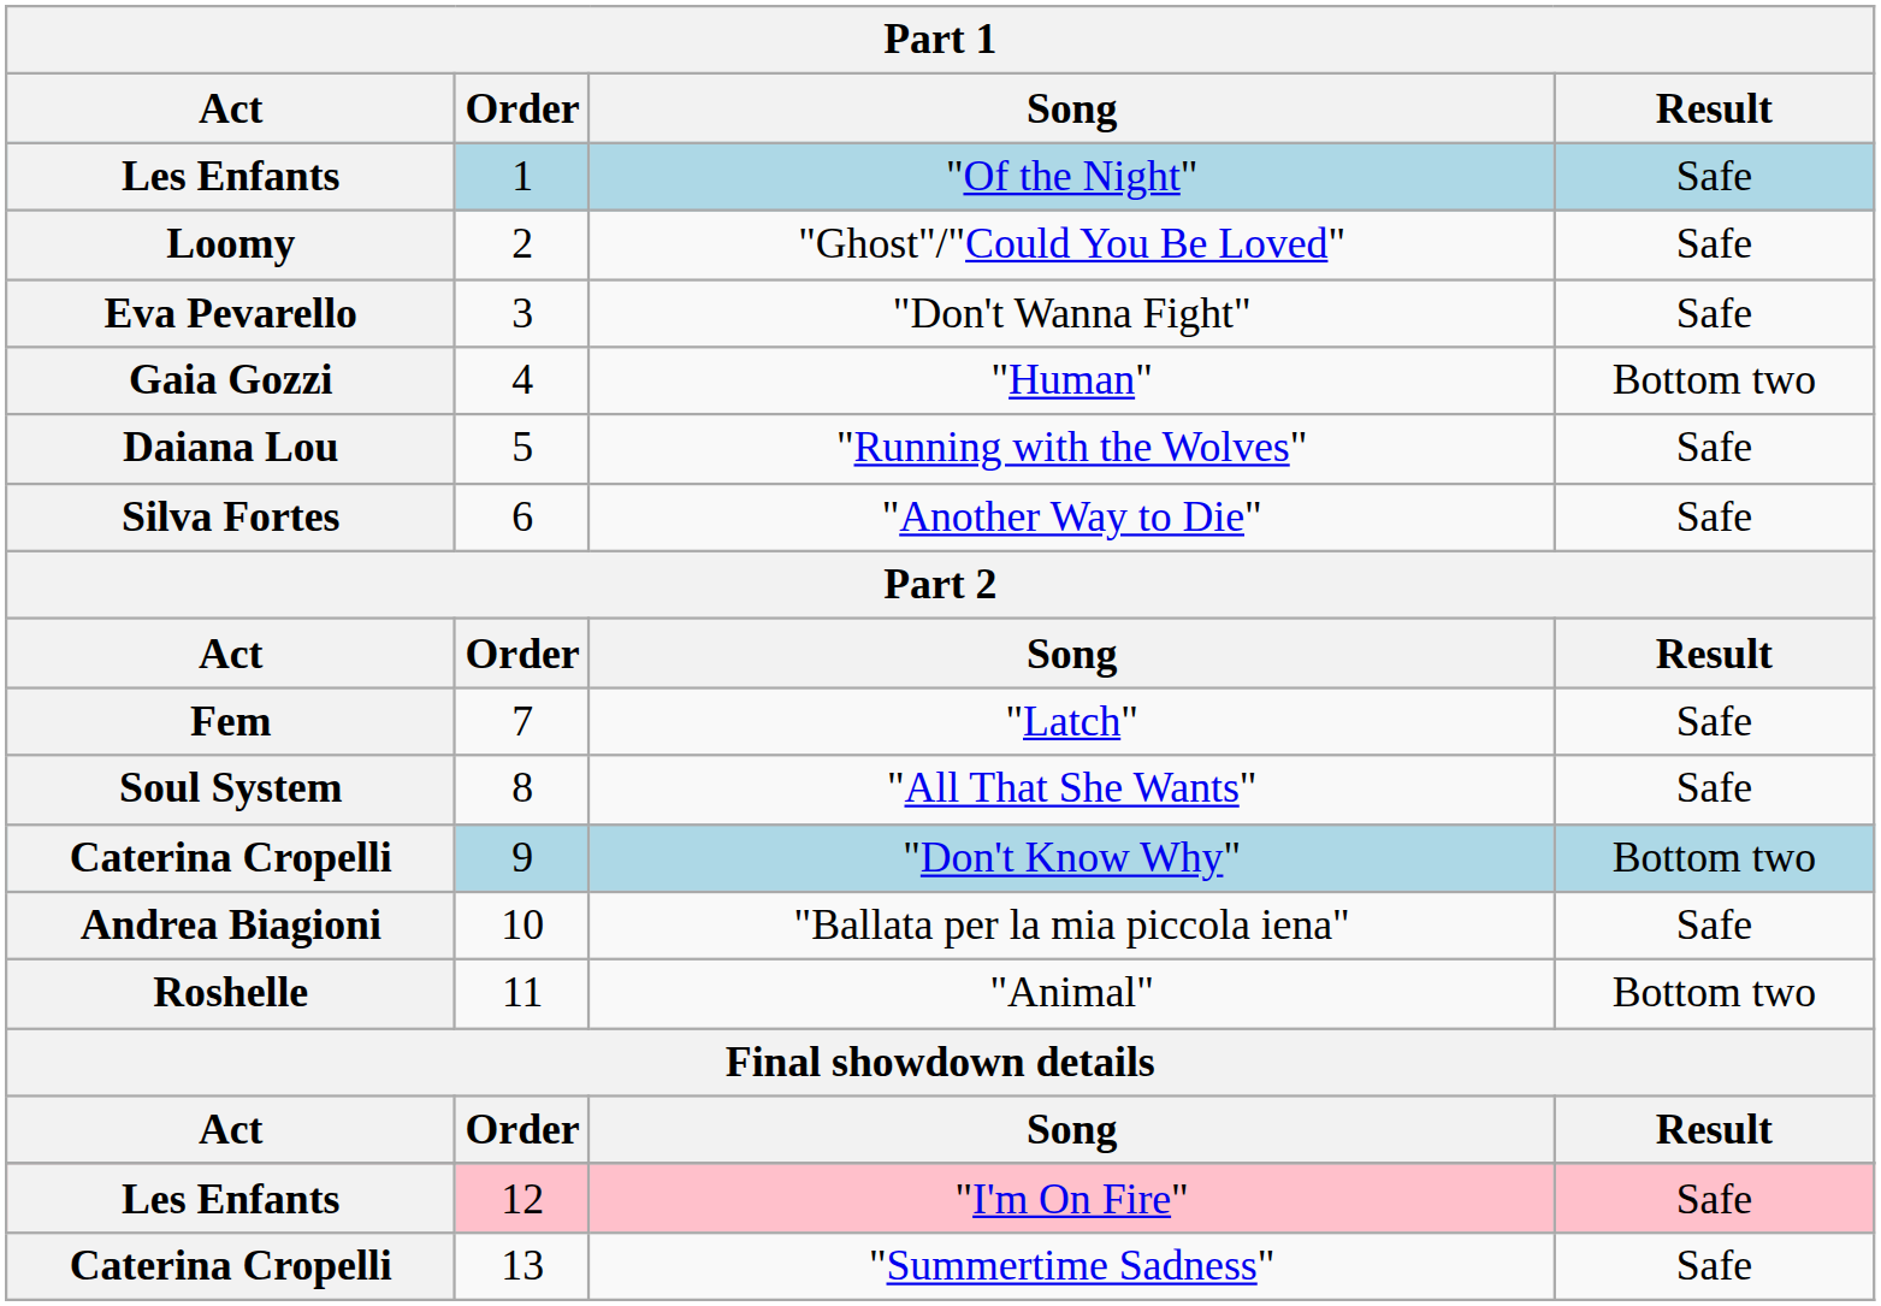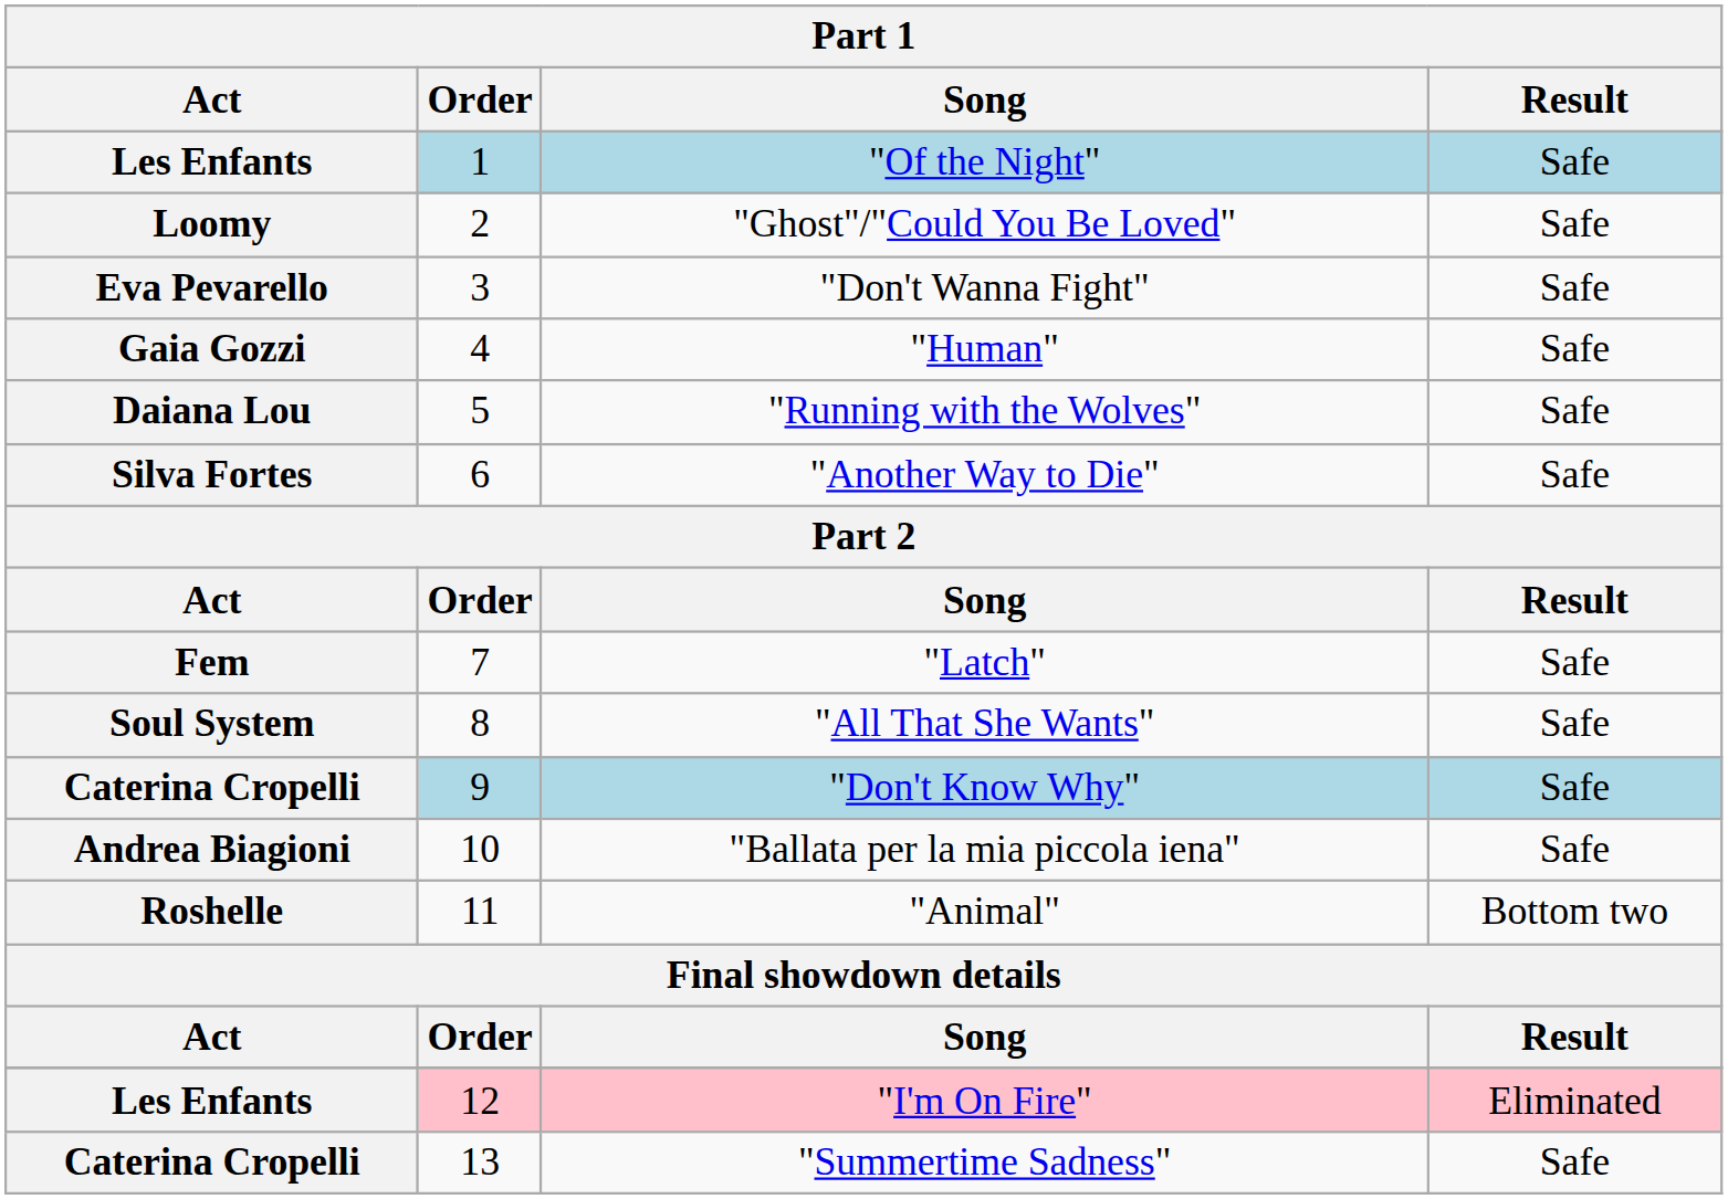 <table class="wikitable plainrowheaders" style="text-align:center;">
 <tr>
 <th colspan="4">Part 1</th>
 </tr>
 <tr>
 <th scope="col" style="width:10em;">Act</th>
 <th scope="col">Order</th>
 <th scope="col" style="width:22em;">Song</th>
 <th scope="col" style="width:7em;">Result</th>
 </tr>
 <tr style="background:lightblue;">
 <th scope="row">Les Enfants</th>
 <td>1</td>
 <td>"<a href='#'>Of the Night</a>"</td>
 <td>Safe</td>
 </tr>
 <tr>
 <th scope="row">Loomy</th>
 <td>2</td>
 <td>"Ghost"/"<a href='#'>Could You Be Loved</a>"</td>
 <td>Safe</td>
 </tr>
 <tr>
 <th scope="row">Eva Pevarello</th>
 <td>3</td>
 <td>"Don't Wanna Fight"</td>
 <td>Safe</td>
 </tr>
 <tr>
 <th scope="row">Gaia Gozzi</th>
 <td>4</td>
 <td>"<a href='#'>Human</a>"</td>
-<td>Bottom two</td>
+<td>Safe</td>
 </tr>
 <tr>
 <th scope="row">Daiana Lou</th>
 <td>5</td>
 <td>"<a href='#'>Running with the Wolves</a>"</td>
 <td>Safe</td>
 </tr>
 <tr>
 <th scope="row">Silva Fortes</th>
 <td>6</td>
 <td>"<a href='#'>Another Way to Die</a>"</td>
 <td>Safe</td>
 </tr>
 <tr>
 <th colspan="4">Part 2</th>
 </tr>
 <tr>
 <th scope="col" style="width:10em;">Act</th>
 <th scope="col">Order</th>
 <th scope="col" style="width:20em;">Song</th>
 <th scope="col" style="width:7em;">Result</th>
 </tr>
 <tr>
 <th scope="row">Fem</th>
 <td>7</td>
 <td>"<a href='#'>Latch</a>"</td>
 <td>Safe</td>
 </tr>
 <tr>
 <th scope="row">Soul System</th>
 <td>8</td>
 <td>"<a href='#'>All That She Wants</a>"</td>
 <td>Safe</td>
 </tr>
 <tr style="background:lightblue;">
 <th scope="row">Caterina Cropelli</th>
 <td>9</td>
 <td>"<a href='#'>Don't Know Why</a>"</td>
-<td>Bottom two</td>
+<td>Safe</td>
 </tr>
 <tr>
 <th scope="row">Andrea Biagioni</th>
 <td>10</td>
 <td>"Ballata per la mia piccola iena"</td>
 <td>Safe</td>
 </tr>
 <tr>
 <th scope="row">Roshelle</th>
 <td>11</td>
 <td>"Animal"</td>
 <td>Bottom two</td>
 </tr>
 <tr>
 <th colspan="4">Final showdown details</th>
 </tr>
 <tr>
 <th scope="col" style="width:10em;">Act</th>
 <th scope="col">Order</th>
 <th scope="col" style="width:20em;">Song</th>
 <th scope="col" style="width:7em;">Result</th>
 </tr>
 <tr>
 </tr>
 <tr style="background:pink;">
 <th scope="row">Les Enfants</th>
 <td>12</td>
 <td>"<a href='#'>I'm On Fire</a>"</td>
-<td>Safe</td>
+<td>Eliminated</td>
 </tr>
 <tr>
 <th scope="row">Caterina Cropelli</th>
 <td>13</td>
 <td>"<a href='#'>Summertime Sadness</a>"</td>
 <td>Safe</td>
 </tr>
 <tr>
 </tr>
 </table>
